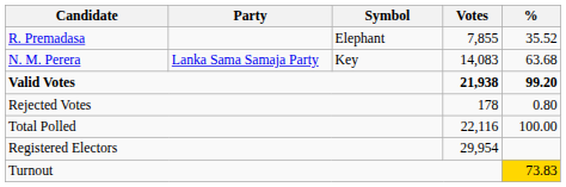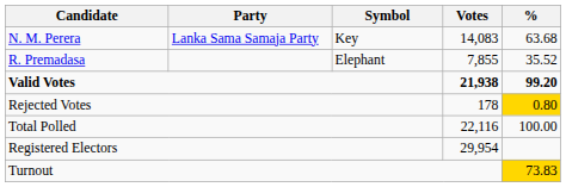 <table class="wikitable" border="1" style="text-align:right;">
 <tr>
 <th align=left width="180">Candidate</th>
 <th align=left width="180">Party</th>
 <th align=left width="120">Symbol</th>
 <th align=left width="60">Votes</th>
 <th align=left width="60">%</th>
 </tr>
 <tr>
+<td align=left><a href='#'>N. M. Perera</a></td>
+<td align=left><a href='#'>Lanka Sama Samaja Party</a></td>
+<td align=left>Key</td>
+<td align=right>14,083</td>
+<td align=right>63.68</td>
+</tr>
+<tr>
 <td align=left><a href='#'>R. Premadasa</a></td>
 <td></td>
 <td align=left>Elephant</td>
 <td align=right>7,855</td>
 <td align=right>35.52</td>
-</tr>
-<tr>
-<td align=left><a href='#'>N. M. Perera</a></td>
-<td align=left><a href='#'>Lanka Sama Samaja Party</a></td>
-<td align=left>Key</td>
-<td align=right>14,083</td>
-<td align=right>63.68</td>
 </tr>
 <tr>
 <td align=left colspan=3><strong>Valid Votes</strong></td>
 <td align=right><strong>21,938</strong></td>
 <td align=right><strong>99.20</strong></td>
 </tr>
 <tr>
 <td align=left colspan=3>Rejected Votes</td>
 <td align=right>178</td>
-<td align=right>0.80</td>
+<td align=right style="background: gold;">0.80</td>
 </tr>
 <tr>
 <td align=left colspan=3>Total Polled</td>
 <td>22,116</td>
 <td align=right>100.00</td>
 </tr>
 <tr>
 <td align=left colspan=3>Registered Electors</td>
 <td>29,954</td>
 <td></td>
 </tr>
 <tr>
 <td align=left colspan=4>Turnout</td>
 <td align=right style="background: gold;">73.83</td>
 </tr>
 </table>
